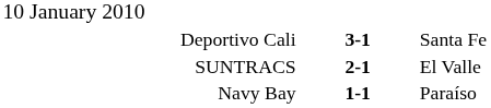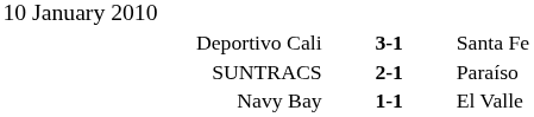 <table width=100% cellspacing=1>
 <tr>
 <th width=25%></th>
 <th width=10%></th>
 <th></th>
 </tr>
 <tr>
 <td>10 January 2010</td>
 </tr>
 <tr style=font-size:90%>
 <td align=right>Deportivo Cali</td>
 <td align=center><strong>3-1</strong></td>
 <td>Santa Fe</td>
 </tr>
 <tr style=font-size:90%>
 <td align=right>SUNTRACS</td>
 <td align=center><strong>2-1</strong></td>
-<td>El Valle</td>
+<td>Paraíso</td>
 </tr>
 <tr style=font-size:90%>
 <td align=right>Navy Bay</td>
 <td align=center><strong>1-1</strong></td>
-<td>Paraíso</td>
+<td>El Valle</td>
 </tr>
 </table>
